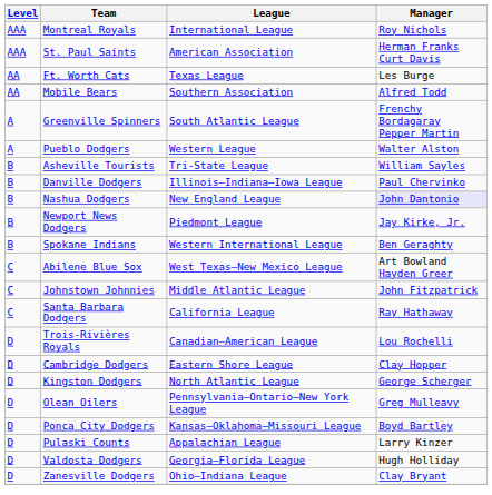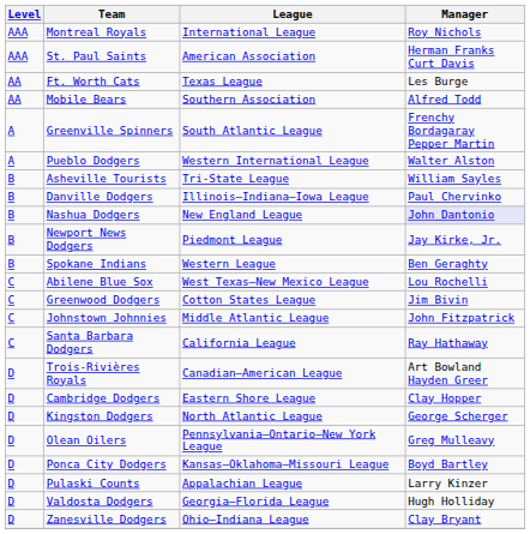 <table class="wikitable">
 <tr>
 <th><a href='#'>Level</a></th>
 <th>Team</th>
 <th>League</th>
 <th>Manager</th>
 </tr>
 <tr>
 <td><a href='#'>AAA</a></td>
 <td><a href='#'>Montreal Royals</a></td>
 <td><a href='#'>International League</a></td>
 <td><a href='#'>Roy Nichols</a></td>
 </tr>
 <tr>
 <td><a href='#'>AAA</a></td>
 <td><a href='#'>St. Paul Saints</a></td>
 <td><a href='#'>American Association</a></td>
 <td><a href='#'>Herman Franks</a><br><a href='#'>Curt Davis</a></td>
 </tr>
 <tr>
 <td><a href='#'>AA</a></td>
 <td><a href='#'>Ft. Worth Cats</a></td>
 <td><a href='#'>Texas League</a></td>
 <td>Les Burge</td>
 </tr>
 <tr>
 <td><a href='#'>AA</a></td>
 <td><a href='#'>Mobile Bears</a></td>
 <td><a href='#'>Southern Association</a></td>
 <td><a href='#'>Alfred Todd</a></td>
 </tr>
 <tr>
 <td><a href='#'>A</a></td>
 <td><a href='#'>Greenville Spinners</a></td>
 <td><a href='#'>South Atlantic League</a></td>
 <td><a href='#'>Frenchy Bordagaray</a><br><a href='#'>Pepper Martin</a></td>
 </tr>
 <tr>
 <td><a href='#'>A</a></td>
 <td><a href='#'>Pueblo Dodgers</a></td>
-<td><a href='#'>Western League</a></td>
+<td><a href='#'>Western International League</a></td>
 <td><a href='#'>Walter Alston</a></td>
 </tr>
 <tr>
 <td><a href='#'>B</a></td>
 <td><a href='#'>Asheville Tourists</a></td>
 <td><a href='#'>Tri-State League</a></td>
 <td><a href='#'>William Sayles</a></td>
 </tr>
 <tr>
 <td><a href='#'>B</a></td>
 <td><a href='#'>Danville Dodgers</a></td>
 <td><a href='#'>Illinois–Indiana–Iowa League</a></td>
 <td><a href='#'>Paul Chervinko</a></td>
 </tr>
 <tr>
 <td><a href='#'>B</a></td>
 <td><a href='#'>Nashua Dodgers</a></td>
 <td><a href='#'>New England League</a></td>
 <td style="background: lavender;"><a href='#'>John Dantonio</a></td>
 </tr>
 <tr>
 <td><a href='#'>B</a></td>
 <td><a href='#'>Newport News Dodgers</a></td>
 <td><a href='#'>Piedmont League</a></td>
 <td><a href='#'>Jay Kirke, Jr.</a></td>
 </tr>
 <tr>
 <td><a href='#'>B</a></td>
 <td><a href='#'>Spokane Indians</a></td>
-<td><a href='#'>Western International League</a></td>
+<td><a href='#'>Western League</a></td>
 <td><a href='#'>Ben Geraghty</a></td>
 </tr>
 <tr>
 <td><a href='#'>C</a></td>
 <td><a href='#'>Abilene Blue Sox</a></td>
 <td><a href='#'>West Texas–New Mexico League</a></td>
-<td>Art Bowland<br><a href='#'>Hayden Greer</a></td>
+<td><a href='#'>Lou Rochelli</a></td>
+</tr>
+<tr>
+<td><a href='#'>C</a></td>
+<td><a href='#'>Greenwood Dodgers</a></td>
+<td><a href='#'>Cotton States League</a></td>
+<td><a href='#'>Jim Bivin</a></td>
 </tr>
 <tr>
 <td><a href='#'>C</a></td>
 <td><a href='#'>Johnstown Johnnies</a></td>
 <td><a href='#'>Middle Atlantic League</a></td>
 <td><a href='#'>John Fitzpatrick</a></td>
 </tr>
 <tr>
 <td><a href='#'>C</a></td>
 <td><a href='#'>Santa Barbara Dodgers</a></td>
 <td><a href='#'>California League</a></td>
 <td><a href='#'>Ray Hathaway</a></td>
 </tr>
 <tr>
 <td><a href='#'>D</a></td>
 <td><a href='#'>Trois-Rivières Royals</a></td>
 <td><a href='#'>Canadian–American League</a></td>
-<td><a href='#'>Lou Rochelli</a></td>
+<td>Art Bowland<br><a href='#'>Hayden Greer</a></td>
 </tr>
 <tr>
 <td><a href='#'>D</a></td>
 <td><a href='#'>Cambridge Dodgers</a></td>
 <td><a href='#'>Eastern Shore League</a></td>
 <td><a href='#'>Clay Hopper</a></td>
 </tr>
 <tr>
 <td><a href='#'>D</a></td>
 <td><a href='#'>Kingston Dodgers</a></td>
 <td><a href='#'>North Atlantic League</a></td>
 <td><a href='#'>George Scherger</a></td>
 </tr>
 <tr>
 <td><a href='#'>D</a></td>
 <td><a href='#'>Olean Oilers</a></td>
 <td><a href='#'>Pennsylvania–Ontario–New York League</a></td>
 <td><a href='#'>Greg Mulleavy</a></td>
 </tr>
 <tr>
 <td><a href='#'>D</a></td>
 <td><a href='#'>Ponca City Dodgers</a></td>
 <td><a href='#'>Kansas–Oklahoma–Missouri League</a></td>
 <td><a href='#'>Boyd Bartley</a></td>
 </tr>
 <tr>
 <td><a href='#'>D</a></td>
 <td><a href='#'>Pulaski Counts</a></td>
 <td><a href='#'>Appalachian League</a></td>
 <td>Larry Kinzer</td>
 </tr>
 <tr>
 <td><a href='#'>D</a></td>
 <td><a href='#'>Valdosta Dodgers</a></td>
 <td><a href='#'>Georgia–Florida League</a></td>
 <td>Hugh Holliday</td>
 </tr>
 <tr>
 <td><a href='#'>D</a></td>
 <td><a href='#'>Zanesville Dodgers</a></td>
 <td><a href='#'>Ohio–Indiana League</a></td>
 <td><a href='#'>Clay Bryant</a></td>
 </tr>
 <tr>
 </tr>
 </table>
